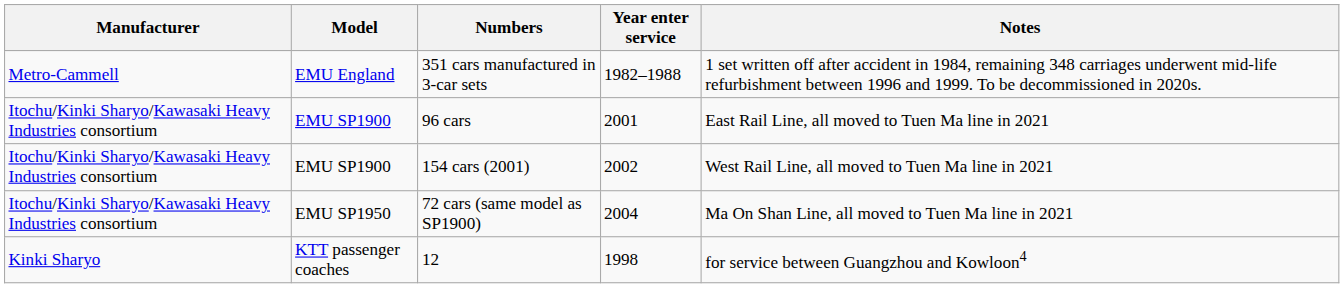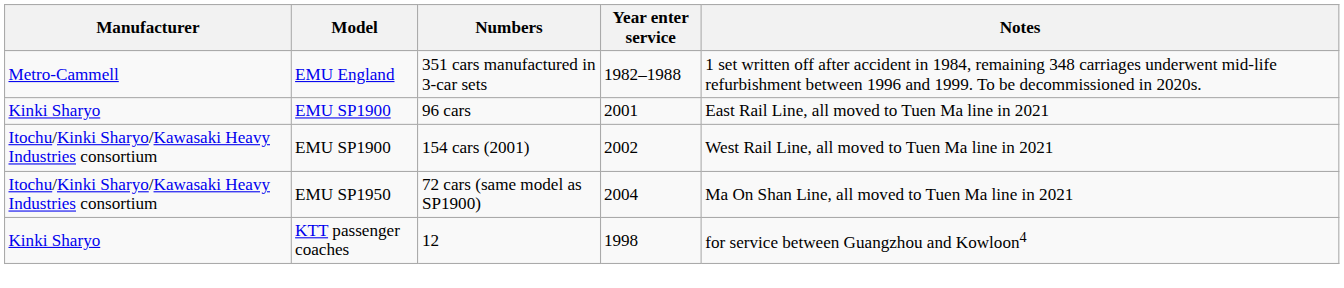 <table class="wikitable">
 <tr>
 <th>Manufacturer</th>
 <th>Model</th>
 <th>Numbers</th>
 <th>Year enter service</th>
 <th>Notes</th>
 </tr>
 <tr>
 <td><a href='#'>Metro-Cammell</a></td>
 <td><a href='#'>EMU England</a></td>
 <td>351 cars manufactured in 3-car sets </td>
 <td>1982–1988</td>
 <td>1 set written off after accident in 1984, remaining 348 carriages underwent mid-life refurbishment between 1996 and 1999. To be decommissioned in 2020s.</td>
 </tr>
 <tr>
-<td><a href='#'>Itochu</a>/<a href='#'>Kinki Sharyo</a>/<a href='#'>Kawasaki Heavy Industries</a> consortium</td>
+<td><a href='#'>Kinki Sharyo</a></td>
 <td><a href='#'>EMU SP1900</a></td>
 <td>96 cars </td>
 <td>2001</td>
 <td>East Rail Line, all moved to Tuen Ma line in 2021</td>
 </tr>
 <tr>
 <td><a href='#'>Itochu</a>/<a href='#'>Kinki Sharyo</a>/<a href='#'>Kawasaki Heavy Industries</a> consortium</td>
 <td>EMU SP1900</td>
 <td>154 cars (2001) </td>
 <td>2002</td>
 <td>West Rail Line, all moved to Tuen Ma line in 2021</td>
 </tr>
 <tr>
 <td><a href='#'>Itochu</a>/<a href='#'>Kinki Sharyo</a>/<a href='#'>Kawasaki Heavy Industries</a> consortium</td>
 <td>EMU SP1950</td>
 <td>72 cars (same model as SP1900) </td>
 <td>2004</td>
 <td>Ma On Shan Line, all moved to Tuen Ma line in 2021</td>
 </tr>
 <tr>
 <td><a href='#'>Kinki Sharyo</a></td>
 <td><a href='#'>KTT</a> passenger coaches</td>
 <td>12</td>
 <td>1998</td>
 <td>for service between Guangzhou and Kowloon<sup>4</sup></td>
 </tr>
 </table>
